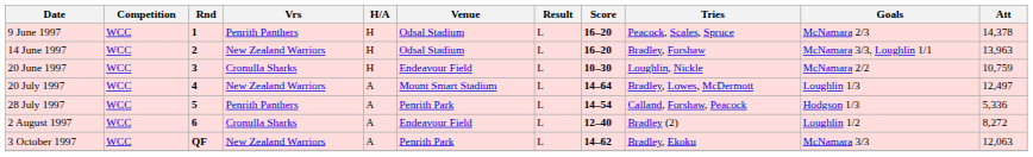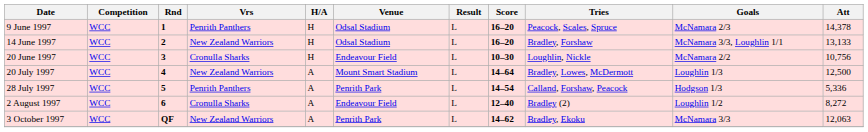 <table class="wikitable" style="font-size:85%;" width="100%">
 <tr>
 <th>Date</th>
 <th>Competition</th>
 <th>Rnd</th>
 <th>Vrs</th>
 <th>H/A</th>
 <th>Venue</th>
 <th>Result</th>
 <th>Score</th>
 <th>Tries</th>
 <th>Goals</th>
 <th>Att</th>
 </tr>
 <tr style="background:#ffdddd;" width=20|>
 <td>9 June 1997</td>
 <td><a href='#'>WCC</a></td>
 <td><strong>1</strong></td>
 <td><a href='#'>Penrith Panthers</a></td>
 <td>H</td>
 <td><a href='#'>Odsal Stadium</a></td>
 <td>L</td>
 <td><strong>16–20</strong></td>
 <td><a href='#'>Peacock</a>, <a href='#'>Scales</a>, <a href='#'>Spruce</a></td>
 <td><a href='#'>McNamara</a> 2/3</td>
 <td>14,378</td>
 </tr>
 <tr style="background:#ffdddd;" width=20|>
 <td>14 June 1997</td>
 <td><a href='#'>WCC</a></td>
 <td><strong>2</strong></td>
 <td><a href='#'>New Zealand Warriors</a></td>
 <td>H</td>
 <td><a href='#'>Odsal Stadium</a></td>
 <td>L</td>
 <td><strong>16–20</strong></td>
 <td><a href='#'>Bradley</a>, <a href='#'>Forshaw</a></td>
 <td><a href='#'>McNamara</a> 3/3, <a href='#'>Loughlin</a> 1/1</td>
-<td>13,963</td>
+<td>13,133</td>
 </tr>
 <tr style="background:#ffdddd;" width=20|>
 <td>20 June 1997</td>
 <td><a href='#'>WCC</a></td>
 <td><strong>3</strong></td>
 <td><a href='#'>Cronulla Sharks</a></td>
 <td>H</td>
 <td><a href='#'>Endeavour Field</a></td>
 <td>L</td>
 <td><strong>10–30</strong></td>
 <td><a href='#'>Loughlin</a>, <a href='#'>Nickle</a></td>
 <td><a href='#'>McNamara</a> 2/2</td>
-<td>10,759</td>
+<td>10,756</td>
 </tr>
 <tr style="background:#ffdddd;" width=20|>
 <td>20 July 1997</td>
 <td><a href='#'>WCC</a></td>
 <td><strong>4</strong></td>
 <td><a href='#'>New Zealand Warriors</a></td>
 <td>A</td>
 <td><a href='#'>Mount Smart Stadium</a></td>
 <td>L</td>
 <td><strong>14–64</strong></td>
 <td><a href='#'>Bradley</a>, <a href='#'>Lowes</a>, <a href='#'>McDermott</a></td>
 <td><a href='#'>Loughlin</a> 1/3</td>
-<td>12,497</td>
+<td>12,500</td>
 </tr>
 <tr style="background:#ffdddd;" width=20|>
 <td>28 July 1997</td>
 <td><a href='#'>WCC</a></td>
 <td><strong>5</strong></td>
 <td><a href='#'>Penrith Panthers</a></td>
 <td>A</td>
 <td><a href='#'>Penrith Park</a></td>
 <td>L</td>
 <td><strong>14–54</strong></td>
 <td><a href='#'>Calland</a>, <a href='#'>Forshaw</a>, <a href='#'>Peacock</a></td>
 <td><a href='#'>Hodgson</a> 1/3</td>
 <td>5,336</td>
 </tr>
 <tr style="background:#ffdddd;" width=20|>
 <td>2 August 1997</td>
 <td><a href='#'>WCC</a></td>
 <td><strong>6</strong></td>
 <td><a href='#'>Cronulla Sharks</a></td>
 <td>A</td>
 <td><a href='#'>Endeavour Field</a></td>
 <td>L</td>
 <td><strong>12–40</strong></td>
 <td><a href='#'>Bradley</a> (2)</td>
 <td><a href='#'>Loughlin</a> 1/2</td>
 <td>8,272</td>
 </tr>
 <tr style="background:#ffdddd;" width=20|>
 <td>3 October 1997</td>
 <td><a href='#'>WCC</a></td>
 <td><strong>QF</strong></td>
 <td><a href='#'>New Zealand Warriors</a></td>
 <td>A</td>
 <td><a href='#'>Penrith Park</a></td>
 <td>L</td>
 <td><strong>14–62</strong></td>
 <td><a href='#'>Bradley</a>, <a href='#'>Ekoku</a></td>
 <td><a href='#'>McNamara</a> 3/3</td>
 <td>12,063</td>
 </tr>
 <tr>
 </tr>
 </table>
